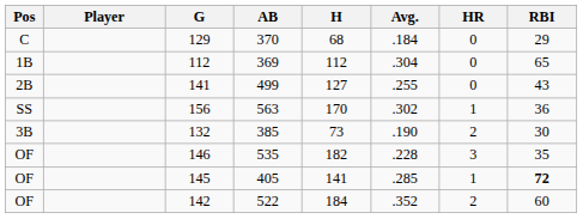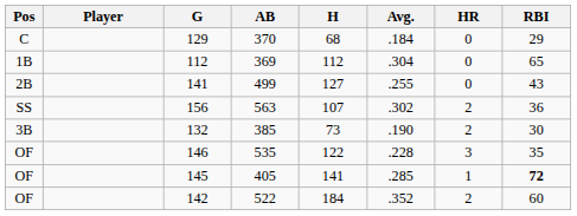 <table class="wikitable sortable">
 <tr>
 <th bgcolor="#DDDDFF" width="5%">Pos</th>
 <th bgcolor="#DDDDFF" width="16%">Player</th>
 <th bgcolor="#DDDDFF" width="9%">G</th>
 <th bgcolor="#DDDDFF" width="9%">AB</th>
 <th bgcolor="#DDDDFF" width="9%">H</th>
 <th bgcolor="#DDDDFF" width="9%">Avg.</th>
 <th bgcolor="#DDDDFF" width="9%">HR</th>
 <th bgcolor="#DDDDFF" width="9%">RBI</th>
 </tr>
 <tr align="center">
 <td>C</td>
 <td></td>
 <td>129</td>
 <td>370</td>
 <td>68</td>
 <td>.184</td>
 <td>0</td>
 <td>29</td>
 </tr>
 <tr align="center">
 <td>1B</td>
 <td></td>
 <td>112</td>
 <td>369</td>
 <td>112</td>
 <td>.304</td>
 <td>0</td>
 <td>65</td>
 </tr>
 <tr align="center">
 <td>2B</td>
 <td></td>
 <td>141</td>
 <td>499</td>
 <td>127</td>
 <td>.255</td>
 <td>0</td>
 <td>43</td>
 </tr>
 <tr align="center">
 <td>SS</td>
 <td></td>
 <td>156</td>
 <td>563</td>
-<td>170</td>
+<td>107</td>
 <td>.302</td>
-<td>1</td>
+<td>2</td>
 <td>36</td>
 </tr>
 <tr align="center">
 <td>3B</td>
 <td></td>
 <td>132</td>
 <td>385</td>
 <td>73</td>
 <td>.190</td>
 <td>2</td>
 <td>30</td>
 </tr>
 <tr align="center">
 <td>OF</td>
 <td></td>
 <td>146</td>
 <td>535</td>
-<td>182</td>
+<td>122</td>
 <td>.228</td>
 <td>3</td>
 <td>35</td>
 </tr>
 <tr align="center">
 <td>OF</td>
 <td></td>
 <td>145</td>
 <td>405</td>
 <td>141</td>
 <td>.285</td>
 <td>1</td>
 <td><strong>72</strong></td>
 </tr>
 <tr align="center">
 <td>OF</td>
 <td></td>
 <td>142</td>
 <td>522</td>
 <td>184</td>
 <td>.352</td>
 <td>2</td>
 <td>60</td>
 </tr>
 </table>
